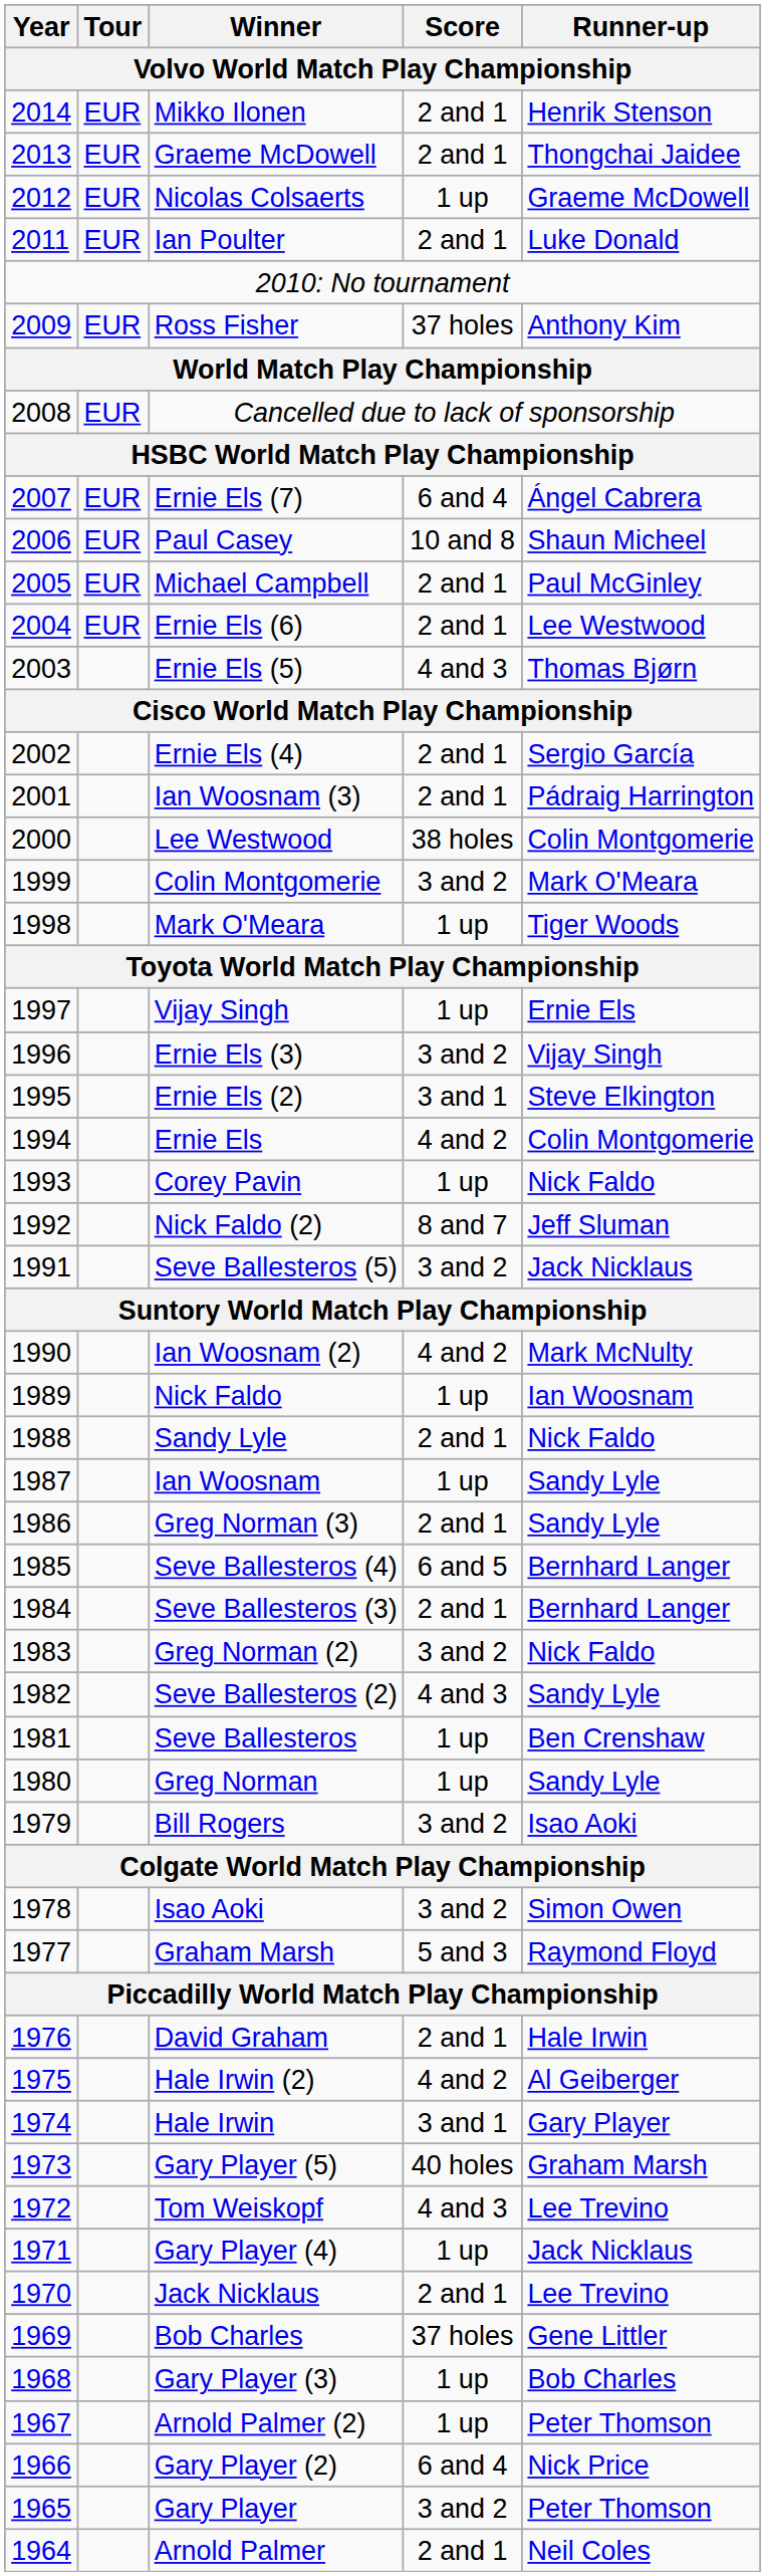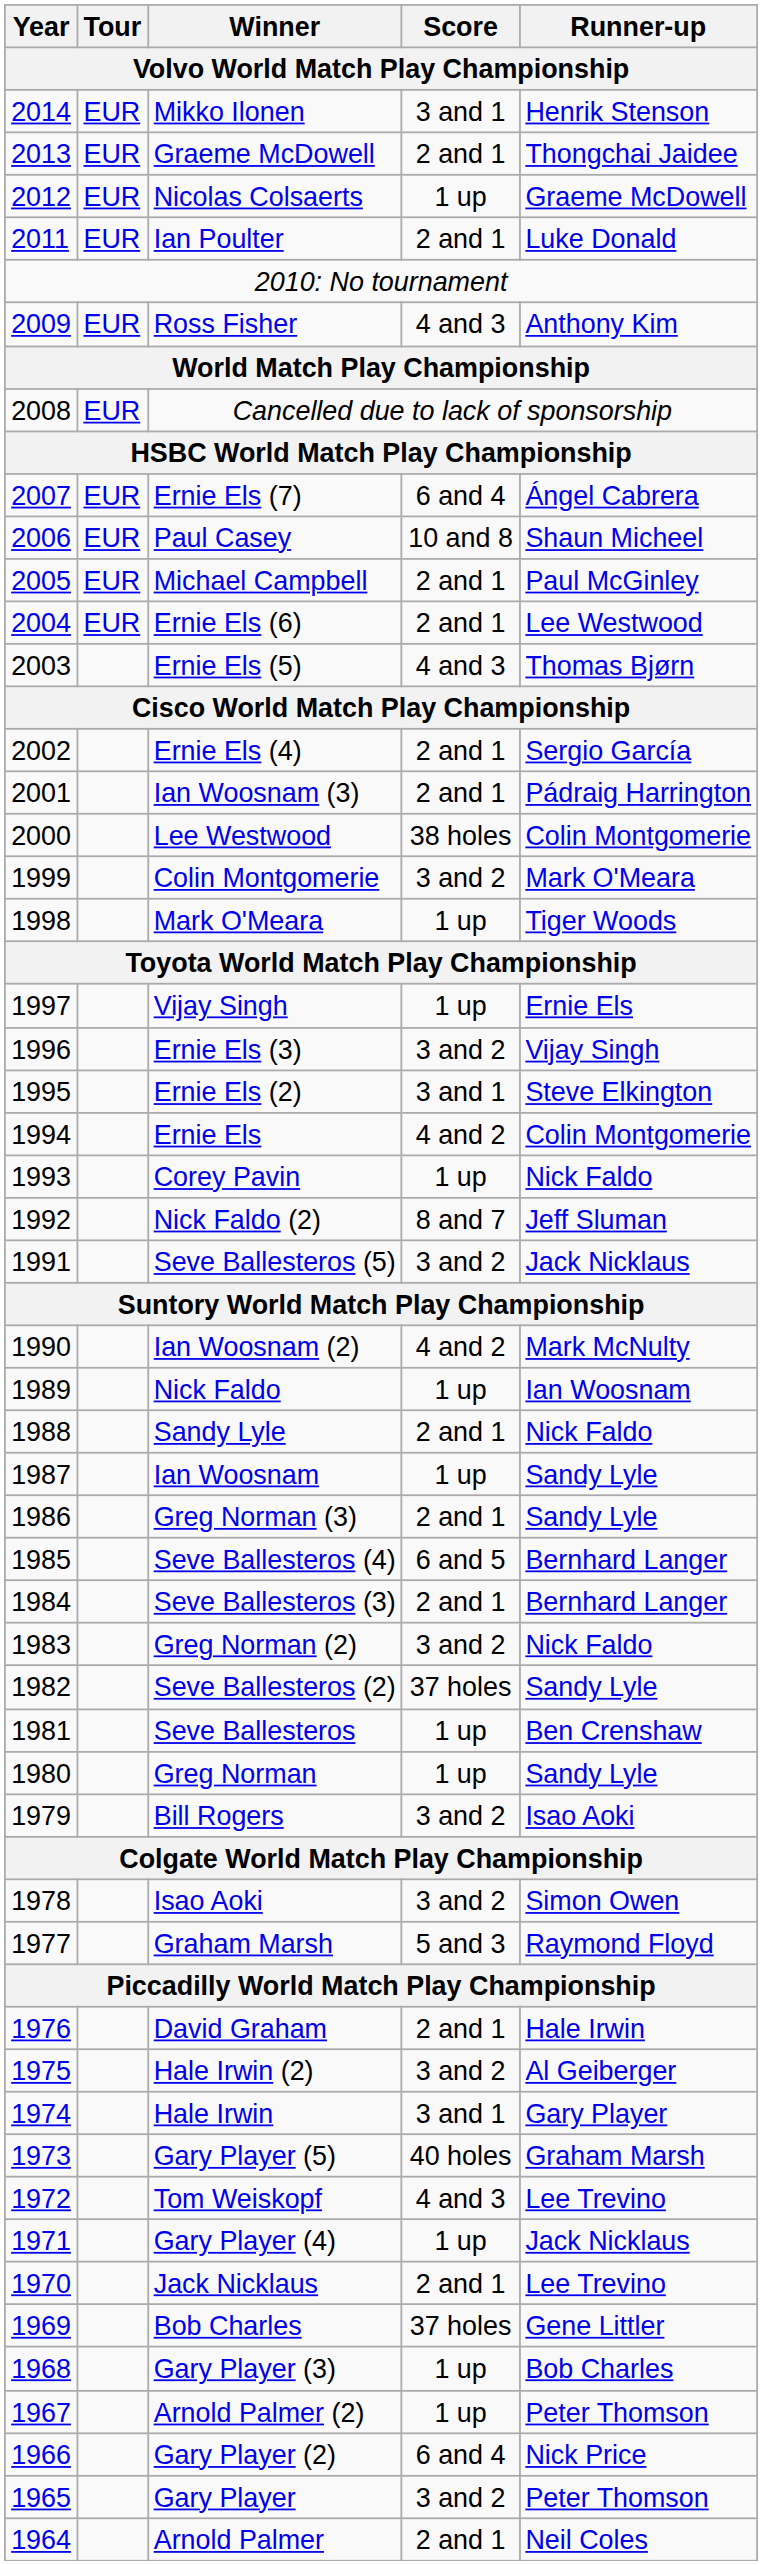 <table class="wikitable" style="font-size:95%">
 <tr>
 <th>Year</th>
 <th>Tour</th>
 <th>Winner</th>
 <th>Score</th>
 <th>Runner-up</th>
 </tr>
 <tr>
 <th colspan=5>Volvo World Match Play Championship</th>
 </tr>
 <tr>
 <td><a href='#'>2014</a></td>
 <td><a href='#'>EUR</a></td>
 <td> <a href='#'>Mikko Ilonen</a></td>
-<td align=center>2 and 1</td>
+<td align=center>3 and 1</td>
 <td> <a href='#'>Henrik Stenson</a></td>
 </tr>
 <tr>
 <td><a href='#'>2013</a></td>
 <td><a href='#'>EUR</a></td>
 <td> <a href='#'>Graeme McDowell</a></td>
 <td align=center>2 and 1</td>
 <td> <a href='#'>Thongchai Jaidee</a></td>
 </tr>
 <tr>
 <td><a href='#'>2012</a></td>
 <td><a href='#'>EUR</a></td>
 <td> <a href='#'>Nicolas Colsaerts</a></td>
 <td align=center>1 up</td>
 <td> <a href='#'>Graeme McDowell</a></td>
 </tr>
 <tr>
 <td><a href='#'>2011</a></td>
 <td><a href='#'>EUR</a></td>
 <td> <a href='#'>Ian Poulter</a></td>
 <td align=center>2 and 1</td>
 <td> <a href='#'>Luke Donald</a></td>
 </tr>
 <tr>
 <td colspan=5 align=center><em>2010: No tournament</em></td>
 </tr>
 <tr>
 <td><a href='#'>2009</a></td>
 <td><a href='#'>EUR</a></td>
 <td> <a href='#'>Ross Fisher</a></td>
-<td align=center>37 holes</td>
+<td align=center>4 and 3</td>
 <td> <a href='#'>Anthony Kim</a></td>
 </tr>
 <tr>
 <th colspan=5>World Match Play Championship</th>
 </tr>
 <tr>
 <td>2008</td>
 <td><a href='#'>EUR</a></td>
 <td colspan=3 align=center><em>Cancelled due to lack of sponsorship</em></td>
 </tr>
 <tr>
 <th colspan=5>HSBC World Match Play Championship</th>
 </tr>
 <tr>
 <td><a href='#'>2007</a></td>
 <td><a href='#'>EUR</a></td>
 <td> <a href='#'>Ernie Els</a> (7)</td>
 <td align=center>6 and 4</td>
 <td> <a href='#'>Ángel Cabrera</a></td>
 </tr>
 <tr>
 <td><a href='#'>2006</a></td>
 <td><a href='#'>EUR</a></td>
 <td> <a href='#'>Paul Casey</a></td>
 <td align=center>10 and 8</td>
 <td> <a href='#'>Shaun Micheel</a></td>
 </tr>
 <tr>
 <td><a href='#'>2005</a></td>
 <td><a href='#'>EUR</a></td>
 <td> <a href='#'>Michael Campbell</a></td>
 <td align=center>2 and 1</td>
 <td> <a href='#'>Paul McGinley</a></td>
 </tr>
 <tr>
 <td><a href='#'>2004</a></td>
 <td><a href='#'>EUR</a></td>
 <td> <a href='#'>Ernie Els</a> (6)</td>
 <td align=center>2 and 1</td>
 <td> <a href='#'>Lee Westwood</a></td>
 </tr>
 <tr>
 <td>2003</td>
 <td></td>
 <td> <a href='#'>Ernie Els</a> (5)</td>
 <td align=center>4 and 3</td>
 <td> <a href='#'>Thomas Bjørn</a></td>
 </tr>
 <tr>
 <th colspan=5>Cisco World Match Play Championship</th>
 </tr>
 <tr>
 <td>2002</td>
 <td></td>
 <td> <a href='#'>Ernie Els</a> (4)</td>
 <td align=center>2 and 1</td>
 <td> <a href='#'>Sergio García</a></td>
 </tr>
 <tr>
 <td>2001</td>
 <td></td>
 <td> <a href='#'>Ian Woosnam</a> (3)</td>
 <td align=center>2 and 1</td>
 <td> <a href='#'>Pádraig Harrington</a></td>
 </tr>
 <tr>
 <td>2000</td>
 <td></td>
 <td> <a href='#'>Lee Westwood</a></td>
 <td align=center>38 holes</td>
 <td> <a href='#'>Colin Montgomerie</a></td>
 </tr>
 <tr>
 <td>1999</td>
 <td></td>
 <td> <a href='#'>Colin Montgomerie</a></td>
 <td align=center>3 and 2</td>
 <td> <a href='#'>Mark O'Meara</a></td>
 </tr>
 <tr>
 <td>1998</td>
 <td></td>
 <td> <a href='#'>Mark O'Meara</a></td>
 <td align=center>1 up</td>
 <td> <a href='#'>Tiger Woods</a></td>
 </tr>
 <tr>
 <th colspan=5>Toyota World Match Play Championship</th>
 </tr>
 <tr>
 <td>1997</td>
 <td></td>
 <td> <a href='#'>Vijay Singh</a></td>
 <td align=center>1 up</td>
 <td> <a href='#'>Ernie Els</a></td>
 </tr>
 <tr>
 <td>1996</td>
 <td></td>
 <td> <a href='#'>Ernie Els</a> (3)</td>
 <td align=center>3 and 2</td>
 <td> <a href='#'>Vijay Singh</a></td>
 </tr>
 <tr>
 <td>1995</td>
 <td></td>
 <td> <a href='#'>Ernie Els</a> (2)</td>
 <td align=center>3 and 1</td>
 <td> <a href='#'>Steve Elkington</a></td>
 </tr>
 <tr>
 <td>1994</td>
 <td></td>
 <td> <a href='#'>Ernie Els</a></td>
 <td align=center>4 and 2</td>
 <td> <a href='#'>Colin Montgomerie</a></td>
 </tr>
 <tr>
 <td>1993</td>
 <td></td>
 <td> <a href='#'>Corey Pavin</a></td>
 <td align=center>1 up</td>
 <td> <a href='#'>Nick Faldo</a></td>
 </tr>
 <tr>
 <td>1992</td>
 <td></td>
 <td> <a href='#'>Nick Faldo</a> (2)</td>
 <td align=center>8 and 7</td>
 <td> <a href='#'>Jeff Sluman</a></td>
 </tr>
 <tr>
 <td>1991</td>
 <td></td>
 <td> <a href='#'>Seve Ballesteros</a> (5)</td>
 <td align=center>3 and 2</td>
 <td> <a href='#'>Jack Nicklaus</a></td>
 </tr>
 <tr>
 <th colspan=5>Suntory World Match Play Championship</th>
 </tr>
 <tr>
 <td>1990</td>
 <td></td>
 <td> <a href='#'>Ian Woosnam</a> (2)</td>
 <td align=center>4 and 2</td>
 <td> <a href='#'>Mark McNulty</a></td>
 </tr>
 <tr>
 <td>1989</td>
 <td></td>
 <td> <a href='#'>Nick Faldo</a></td>
 <td align=center>1 up</td>
 <td> <a href='#'>Ian Woosnam</a></td>
 </tr>
 <tr>
 <td>1988</td>
 <td></td>
 <td> <a href='#'>Sandy Lyle</a></td>
 <td align=center>2 and 1</td>
 <td> <a href='#'>Nick Faldo</a></td>
 </tr>
 <tr>
 <td>1987</td>
 <td></td>
 <td> <a href='#'>Ian Woosnam</a></td>
 <td align=center>1 up</td>
 <td> <a href='#'>Sandy Lyle</a></td>
 </tr>
 <tr>
 <td>1986</td>
 <td></td>
 <td> <a href='#'>Greg Norman</a> (3)</td>
 <td align=center>2 and 1</td>
 <td> <a href='#'>Sandy Lyle</a></td>
 </tr>
 <tr>
 <td>1985</td>
 <td></td>
 <td> <a href='#'>Seve Ballesteros</a> (4)</td>
 <td align=center>6 and 5</td>
 <td> <a href='#'>Bernhard Langer</a></td>
 </tr>
 <tr>
 <td>1984</td>
 <td></td>
 <td> <a href='#'>Seve Ballesteros</a> (3)</td>
 <td align=center>2 and 1</td>
 <td> <a href='#'>Bernhard Langer</a></td>
 </tr>
 <tr>
 <td>1983</td>
 <td></td>
 <td> <a href='#'>Greg Norman</a> (2)</td>
 <td align=center>3 and 2</td>
 <td> <a href='#'>Nick Faldo</a></td>
 </tr>
 <tr>
 <td>1982</td>
 <td></td>
 <td> <a href='#'>Seve Ballesteros</a> (2)</td>
-<td align=center>4 and 3</td>
+<td align=center>37 holes</td>
 <td> <a href='#'>Sandy Lyle</a></td>
 </tr>
 <tr>
 <td>1981</td>
 <td></td>
 <td> <a href='#'>Seve Ballesteros</a></td>
 <td align=center>1 up</td>
 <td> <a href='#'>Ben Crenshaw</a></td>
 </tr>
 <tr>
 <td>1980</td>
 <td></td>
 <td> <a href='#'>Greg Norman</a></td>
 <td align=center>1 up</td>
 <td> <a href='#'>Sandy Lyle</a></td>
 </tr>
 <tr>
 <td>1979</td>
 <td></td>
 <td> <a href='#'>Bill Rogers</a></td>
 <td align=center>3 and 2</td>
 <td> <a href='#'>Isao Aoki</a></td>
 </tr>
 <tr>
 <th colspan=6>Colgate World Match Play Championship</th>
 </tr>
 <tr>
 <td>1978</td>
 <td></td>
 <td> <a href='#'>Isao Aoki</a></td>
 <td align=center>3 and 2</td>
 <td> <a href='#'>Simon Owen</a></td>
 </tr>
 <tr>
 <td>1977</td>
 <td></td>
 <td> <a href='#'>Graham Marsh</a></td>
 <td align=center>5 and 3</td>
 <td> <a href='#'>Raymond Floyd</a></td>
 </tr>
 <tr>
 <th colspan=6>Piccadilly World Match Play Championship</th>
 </tr>
 <tr>
 <td><a href='#'>1976</a></td>
 <td></td>
 <td> <a href='#'>David Graham</a></td>
 <td align=center>2 and 1</td>
 <td> <a href='#'>Hale Irwin</a></td>
 </tr>
 <tr>
 <td><a href='#'>1975</a></td>
 <td></td>
 <td> <a href='#'>Hale Irwin</a> (2)</td>
-<td align=center>4 and 2</td>
+<td align=center>3 and 2</td>
 <td> <a href='#'>Al Geiberger</a></td>
 </tr>
 <tr>
 <td><a href='#'>1974</a></td>
 <td></td>
 <td> <a href='#'>Hale Irwin</a></td>
 <td align=center>3 and 1</td>
 <td> <a href='#'>Gary Player</a></td>
 </tr>
 <tr>
 <td><a href='#'>1973</a></td>
 <td></td>
 <td> <a href='#'>Gary Player</a> (5)</td>
 <td align=center>40 holes</td>
 <td> <a href='#'>Graham Marsh</a></td>
 </tr>
 <tr>
 <td><a href='#'>1972</a></td>
 <td></td>
 <td> <a href='#'>Tom Weiskopf</a></td>
 <td align=center>4 and 3</td>
 <td> <a href='#'>Lee Trevino</a></td>
 </tr>
 <tr>
 <td><a href='#'>1971</a></td>
 <td></td>
 <td> <a href='#'>Gary Player</a> (4)</td>
 <td align=center>1 up</td>
 <td> <a href='#'>Jack Nicklaus</a></td>
 </tr>
 <tr>
 <td><a href='#'>1970</a></td>
 <td></td>
 <td> <a href='#'>Jack Nicklaus</a></td>
 <td align=center>2 and 1</td>
 <td> <a href='#'>Lee Trevino</a></td>
 </tr>
 <tr>
 <td><a href='#'>1969</a></td>
 <td></td>
 <td> <a href='#'>Bob Charles</a></td>
 <td align=center>37 holes</td>
 <td> <a href='#'>Gene Littler</a></td>
 </tr>
 <tr>
 <td><a href='#'>1968</a></td>
 <td></td>
 <td> <a href='#'>Gary Player</a> (3)</td>
 <td align=center>1 up</td>
 <td> <a href='#'>Bob Charles</a></td>
 </tr>
 <tr>
 <td><a href='#'>1967</a></td>
 <td></td>
 <td> <a href='#'>Arnold Palmer</a> (2)</td>
 <td align=center>1 up</td>
 <td> <a href='#'>Peter Thomson</a></td>
 </tr>
 <tr>
 <td><a href='#'>1966</a></td>
 <td></td>
 <td> <a href='#'>Gary Player</a> (2)</td>
 <td align=center>6 and 4</td>
 <td> <a href='#'>Nick Price</a></td>
 </tr>
 <tr>
 <td><a href='#'>1965</a></td>
 <td></td>
 <td> <a href='#'>Gary Player</a></td>
 <td align=center>3 and 2</td>
 <td> <a href='#'>Peter Thomson</a></td>
 </tr>
 <tr>
 <td><a href='#'>1964</a></td>
 <td></td>
 <td> <a href='#'>Arnold Palmer</a></td>
 <td align=center>2 and 1</td>
 <td> <a href='#'>Neil Coles</a></td>
 </tr>
 </table>
